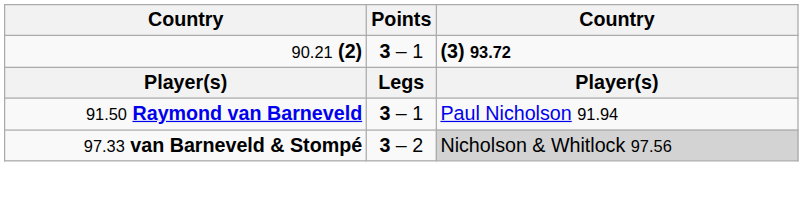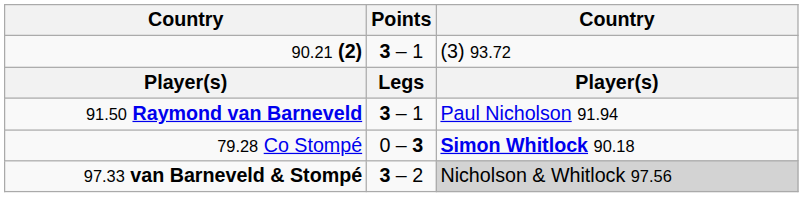 <table class=wikitable style="text-align:center">
 <tr>
 <th width=287>Country</th>
 <th width=1>Points</th>
 <th width=287>Country</th>
 </tr>
 <tr align=left>
 <td align=right><small><span>90.21</span></small> <strong> (2)</strong></td>
 <td align=center><strong>3</strong> – 1</td>
-<td><strong> (3) <small><span>93.72</span></small></strong></td>
+<td> (3) <small><span>93.72</span></small></td>
 </tr>
 <tr>
 <th width=287>Player(s)</th>
 <th width=1>Legs</th>
 <th width=287>Player(s)</th>
 </tr>
 <tr align=left>
 <td align=right><small><span>91.50</span></small> <strong><a href='#'>Raymond van Barneveld</a></strong></td>
 <td align=center><strong>3</strong> – 1</td>
 <td><a href='#'>Paul Nicholson</a> <small><span>91.94</span></small></td>
 </tr>
 <tr align=left>
+<td align=right><small><span>79.28</span></small> <a href='#'>Co Stompé</a></td>
+<td align=center>0 – <strong>3</strong></td>
+<td><strong><a href='#'>Simon Whitlock</a></strong> <small><span>90.18</span></small></td>
+</tr>
+<tr align=left>
 <td align=right><small><span>97.33</span></small> <strong>van Barneveld & Stompé</strong></td>
 <td align=center><strong>3</strong> – 2</td>
 <td style="background: lightgrey;">Nicholson & Whitlock <small><span>97.56</span></small></td>
 </tr>
 </table>
